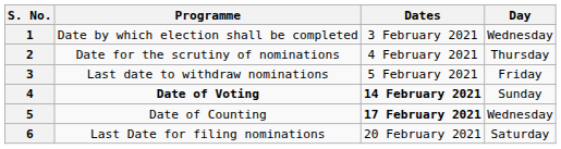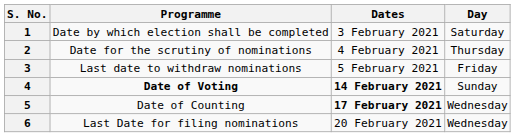 <table class="wikitable" style="text-align:center">
 <tr>
 <th>S. No.</th>
 <th>Programme</th>
 <th>Dates</th>
 <th>Day</th>
 </tr>
 <tr>
 <th>1</th>
 <td>Date by which election shall be completed</td>
 <td>3 February 2021</td>
-<td>Wednesday</td>
+<td>Saturday</td>
 </tr>
 <tr>
 <th>2</th>
 <td>Date for the scrutiny of nominations</td>
 <td>4 February 2021</td>
 <td>Thursday</td>
 </tr>
 <tr>
 <th>3</th>
 <td>Last date to withdraw nominations</td>
 <td>5 February 2021</td>
 <td>Friday</td>
 </tr>
 <tr>
 <th>4</th>
 <td><strong>Date of Voting</strong></td>
 <td><strong>14 February 2021</strong></td>
 <td>Sunday</td>
 </tr>
 <tr>
 <th>5</th>
 <td>Date of Counting</td>
 <td><strong>17 February 2021</strong></td>
 <td>Wednesday</td>
 </tr>
 <tr>
 <th>6</th>
 <td>Last Date for filing nominations</td>
 <td>20 February 2021</td>
-<td>Saturday</td>
+<td>Wednesday</td>
 </tr>
 </table>
